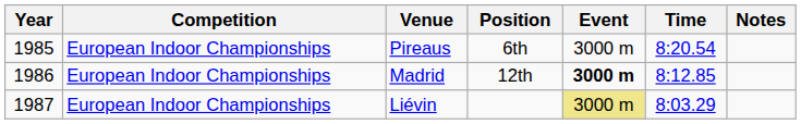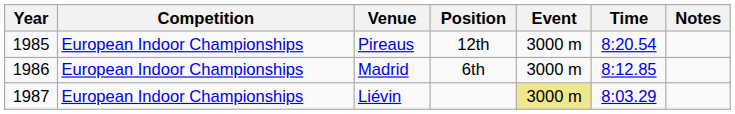 <table class="wikitable" width=50% style="font-size:90%; text-align:center;">
 <tr>
 <th>Year</th>
 <th>Competition</th>
 <th>Venue</th>
 <th>Position</th>
 <th>Event</th>
 <th>Time</th>
 <th>Notes</th>
 </tr>
 <tr>
 <td>1985</td>
 <td align=left><a href='#'>European Indoor Championships</a></td>
 <td align=left> <a href='#'>Pireaus</a></td>
-<td>6th</td>
+<td>12th</td>
 <td>3000 m</td>
 <td><a href='#'>8:20.54</a></td>
 <td></td>
 </tr>
 <tr>
 <td>1986</td>
 <td align=left><a href='#'>European Indoor Championships</a></td>
 <td align=left> <a href='#'>Madrid</a></td>
-<td>12th</td>
-<td><strong>3000 m</strong></td>
+<td>6th</td>
+<td>3000 m</td>
 <td><a href='#'>8:12.85</a></td>
 <td></td>
 </tr>
 <tr>
 <td>1987</td>
 <td align=left><a href='#'>European Indoor Championships</a></td>
 <td align=left> <a href='#'>Liévin</a></td>
 <td></td>
 <td style="background: khaki;">3000 m</td>
 <td><a href='#'>8:03.29</a></td>
 <td></td>
 </tr>
 </table>
